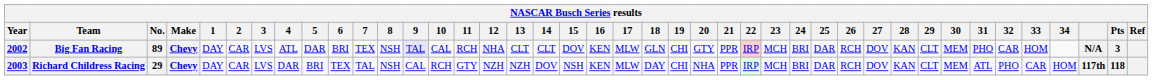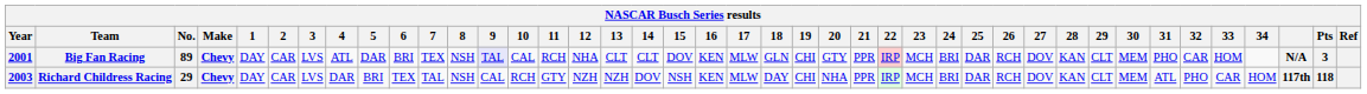 <table class="wikitable" style="text-align:center; font-size:75%">
 <tr>
 <th colspan=42><a href='#'>NASCAR Busch Series</a> results</th>
 </tr>
 <tr>
 <th>Year</th>
 <th>Team</th>
 <th>No.</th>
 <th>Make</th>
 <th>1</th>
 <th>2</th>
 <th>3</th>
 <th>4</th>
 <th>5</th>
 <th>6</th>
 <th>7</th>
 <th>8</th>
 <th>9</th>
 <th>10</th>
 <th>11</th>
 <th>12</th>
 <th>13</th>
 <th>14</th>
 <th>15</th>
 <th>16</th>
 <th>17</th>
 <th>18</th>
 <th>19</th>
 <th>20</th>
 <th>21</th>
 <th>22</th>
 <th>23</th>
 <th>24</th>
 <th>25</th>
 <th>26</th>
 <th>27</th>
 <th>28</th>
 <th>29</th>
 <th>30</th>
 <th>31</th>
 <th>32</th>
 <th>33</th>
 <th>34</th>
 <th></th>
 <th>Pts</th>
 <th>Ref</th>
 </tr>
 <tr>
-<th><a href='#'>2002</a></th>
+<th><a href='#'>2001</a></th>
 <th><a href='#'>Big Fan Racing</a></th>
 <th>89</th>
 <th><a href='#'>Chevy</a></th>
 <td><a href='#'>DAY</a></td>
 <td><a href='#'>CAR</a></td>
 <td><a href='#'>LVS</a></td>
 <td><a href='#'>ATL</a></td>
 <td><a href='#'>DAR</a></td>
 <td><a href='#'>BRI</a></td>
 <td><a href='#'>TEX</a></td>
 <td><a href='#'>NSH</a></td>
 <td style="background: lavender;"><a href='#'>TAL</a></td>
 <td><a href='#'>CAL</a></td>
 <td><a href='#'>RCH</a></td>
 <td><a href='#'>NHA</a></td>
 <td><a href='#'>CLT</a></td>
 <td><a href='#'>CLT</a></td>
 <td><a href='#'>DOV</a></td>
 <td><a href='#'>KEN</a></td>
 <td><a href='#'>MLW</a></td>
 <td><a href='#'>GLN</a></td>
 <td><a href='#'>CHI</a></td>
 <td><a href='#'>GTY</a></td>
 <td><a href='#'>PPR</a></td>
 <td style="background:#FFCFCF;"><a href='#'>IRP</a><br></td>
 <td><a href='#'>MCH</a></td>
 <td><a href='#'>BRI</a></td>
 <td><a href='#'>DAR</a></td>
 <td><a href='#'>RCH</a></td>
 <td><a href='#'>DOV</a></td>
 <td><a href='#'>KAN</a></td>
 <td><a href='#'>CLT</a></td>
 <td><a href='#'>MEM</a></td>
 <td><a href='#'>PHO</a></td>
 <td><a href='#'>CAR</a></td>
 <td><a href='#'>HOM</a></td>
 <td></td>
 <th>N/A</th>
 <th>3</th>
 <th></th>
 </tr>
 <tr>
 <th><a href='#'>2003</a></th>
 <th><a href='#'>Richard Childress Racing</a></th>
 <th>29</th>
 <th><a href='#'>Chevy</a></th>
 <td><a href='#'>DAY</a></td>
 <td><a href='#'>CAR</a></td>
 <td><a href='#'>LVS</a></td>
 <td><a href='#'>DAR</a></td>
 <td><a href='#'>BRI</a></td>
 <td><a href='#'>TEX</a></td>
 <td><a href='#'>TAL</a></td>
 <td><a href='#'>NSH</a></td>
 <td><a href='#'>CAL</a></td>
 <td><a href='#'>RCH</a></td>
 <td><a href='#'>GTY</a></td>
 <td><a href='#'>NZH</a></td>
 <td><a href='#'>NZH</a></td>
 <td><a href='#'>DOV</a></td>
 <td><a href='#'>NSH</a></td>
 <td><a href='#'>KEN</a></td>
 <td><a href='#'>MLW</a></td>
 <td><a href='#'>DAY</a></td>
 <td><a href='#'>CHI</a></td>
 <td><a href='#'>NHA</a></td>
 <td><a href='#'>PPR</a></td>
 <td style="background:#DFFFDF;"><a href='#'>IRP</a><br></td>
 <td><a href='#'>MCH</a></td>
 <td><a href='#'>BRI</a></td>
 <td><a href='#'>DAR</a></td>
 <td><a href='#'>RCH</a></td>
 <td><a href='#'>DOV</a></td>
 <td><a href='#'>KAN</a></td>
 <td><a href='#'>CLT</a></td>
 <td><a href='#'>MEM</a></td>
 <td><a href='#'>ATL</a></td>
 <td><a href='#'>PHO</a></td>
 <td><a href='#'>CAR</a></td>
 <td><a href='#'>HOM</a></td>
 <th>117th</th>
 <th>118</th>
 <th></th>
 </tr>
 </table>
